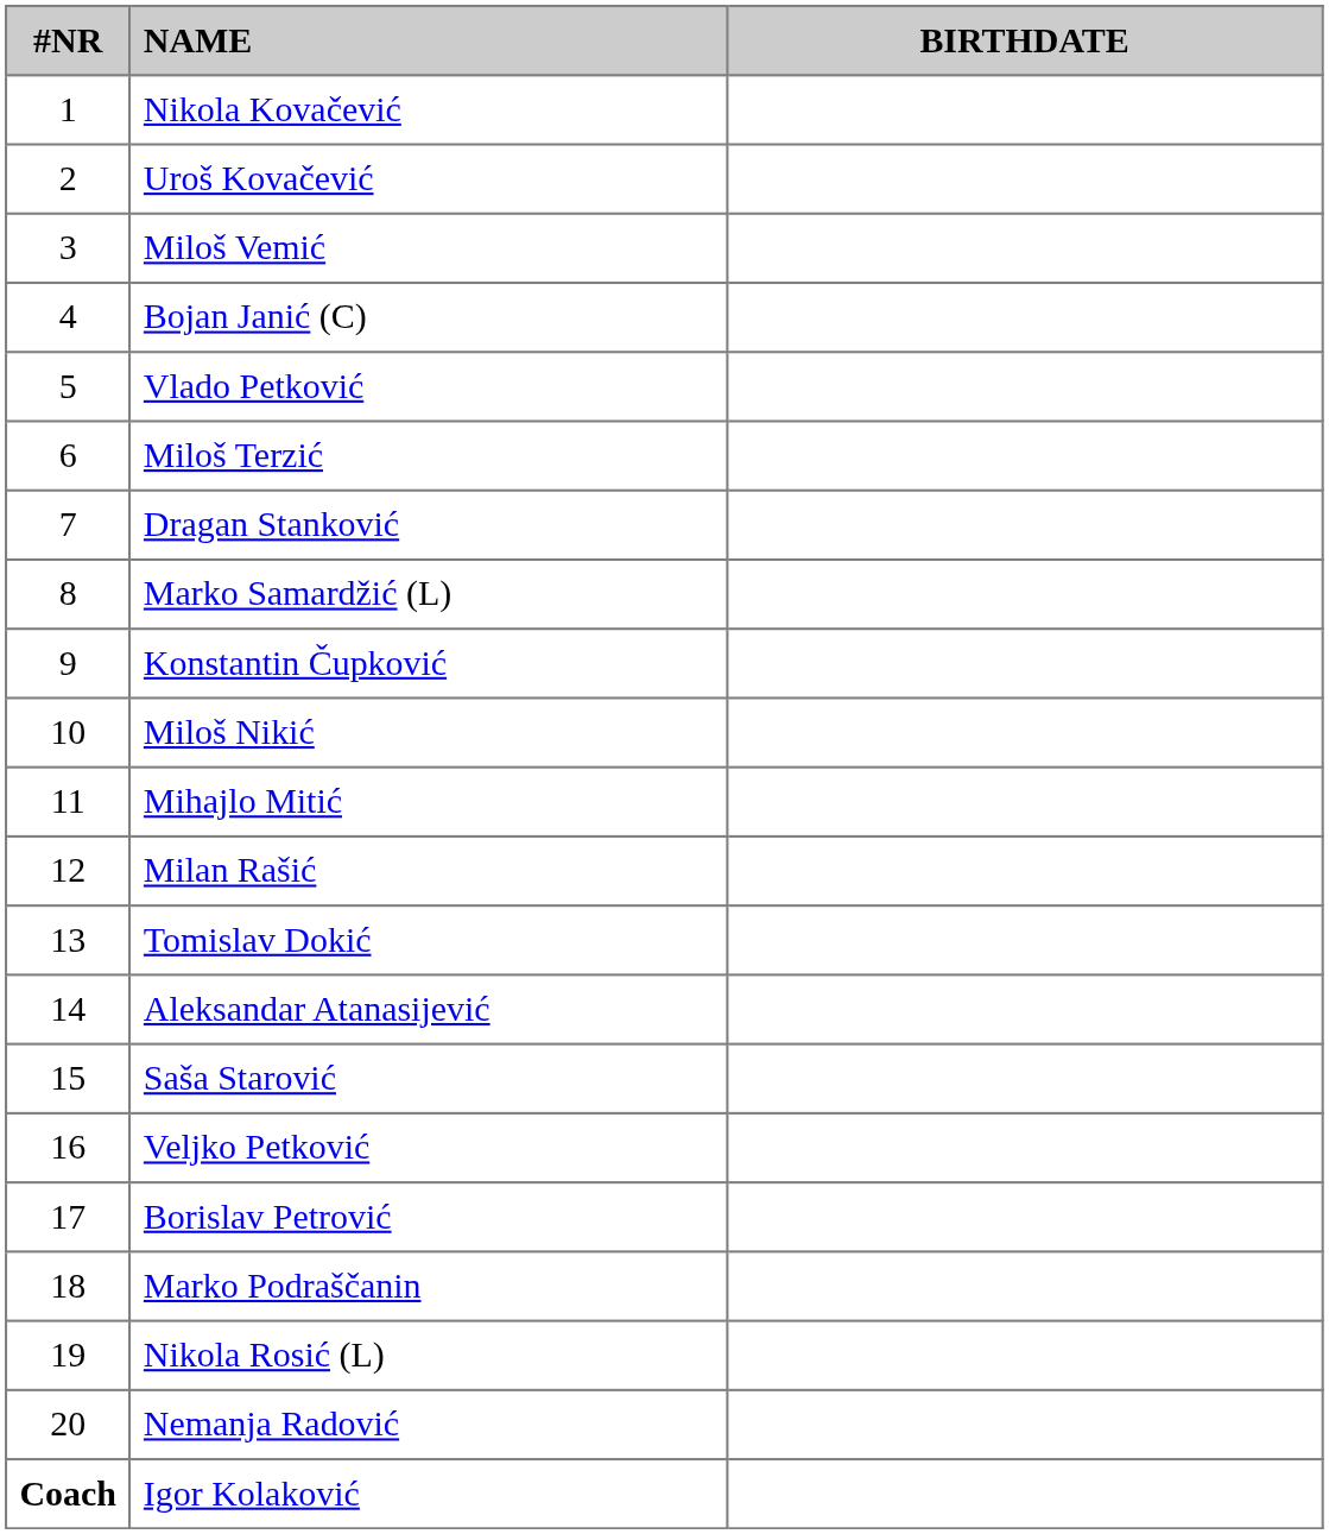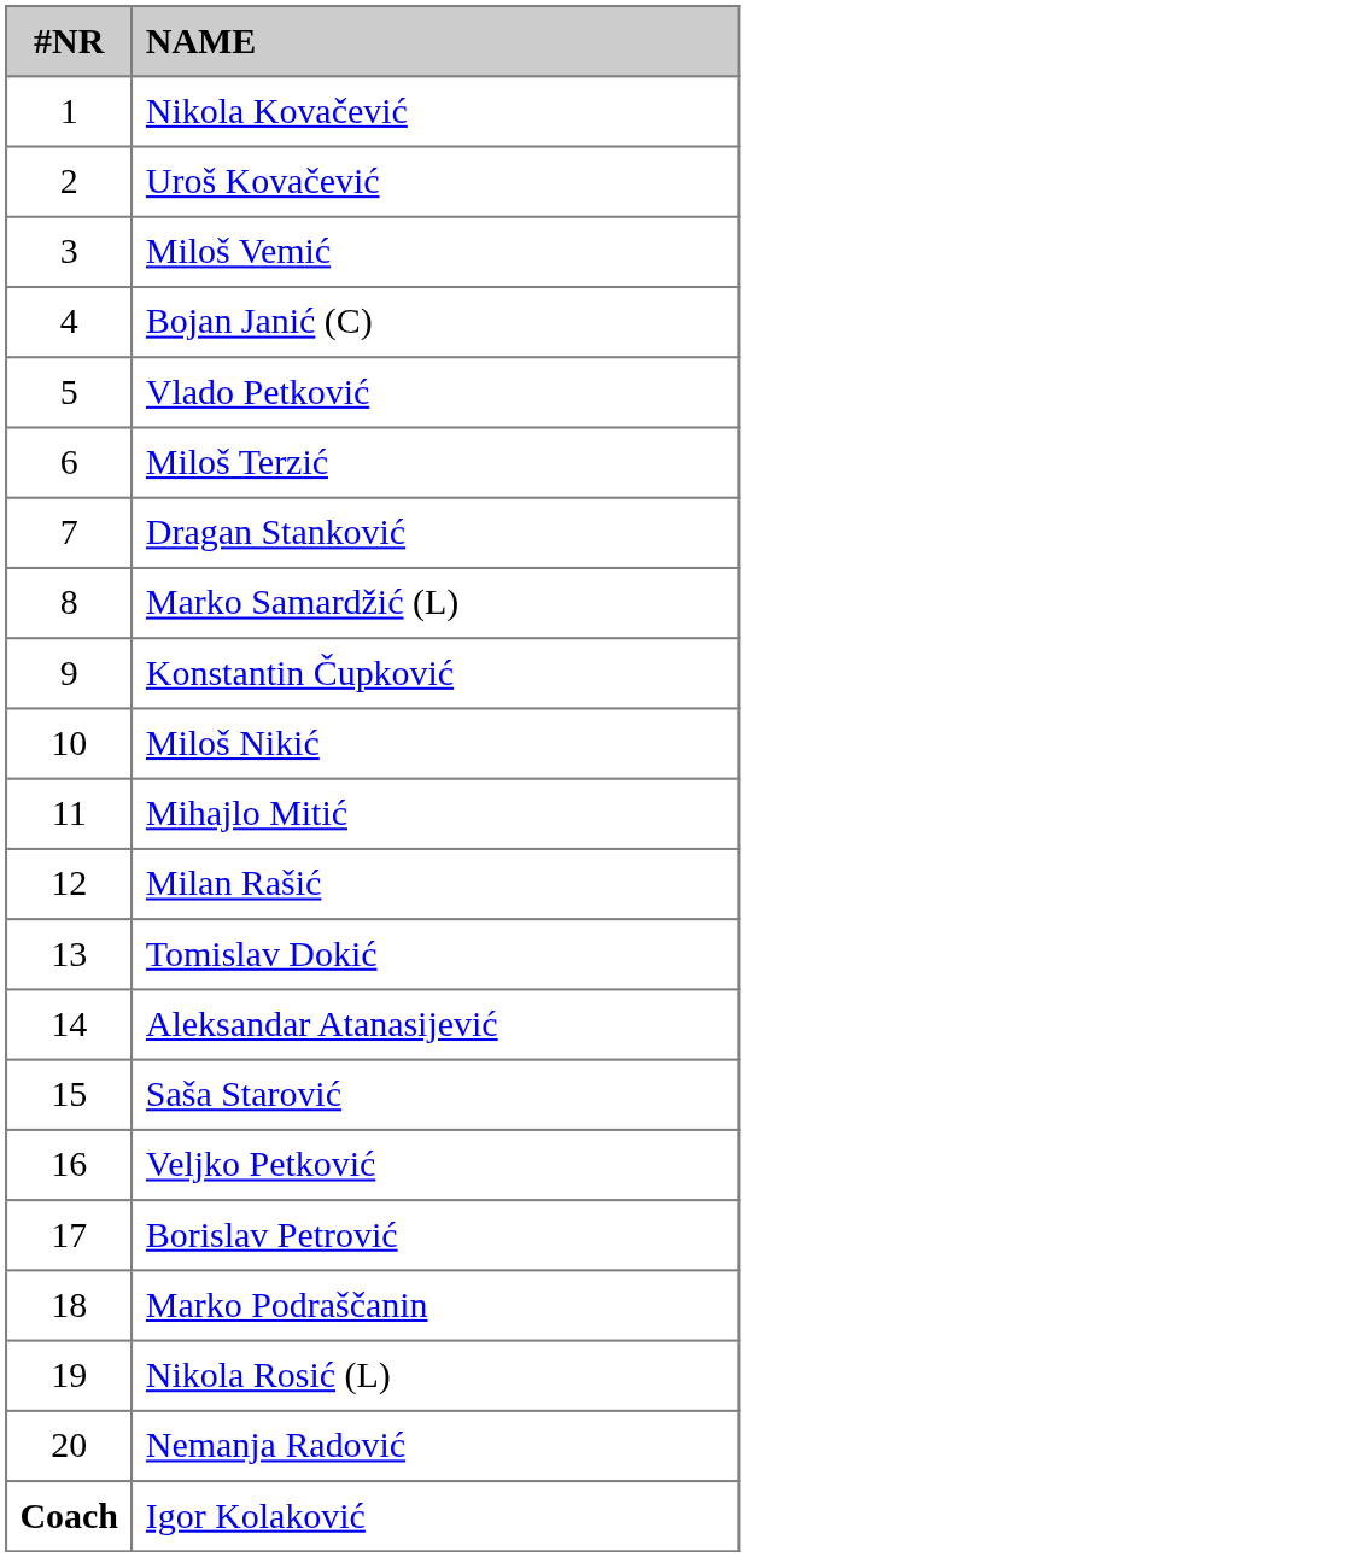 <table border="1" cellspacing="2" cellpadding="5" style="border-collapse: collapse; font-size: 90%;">
 <tr style="background:#ccc;">
 <th>#NR</th>
 <th style="text-align:left; width:16em;">NAME</th>
-<th style="text-align:center; width:16em;">BIRTHDATE</th>
 </tr>
 <tr>
 <td style="text-align:center;">1</td>
 <td><a href='#'>Nikola Kovačević</a></td>
-<td align="center"></td>
 </tr>
 <tr>
 <td style="text-align:center;">2</td>
 <td><a href='#'>Uroš Kovačević</a></td>
-<td align="center"></td>
 </tr>
 <tr>
 <td style="text-align:center;">3</td>
 <td><a href='#'>Miloš Vemić</a></td>
-<td align="center"></td>
 </tr>
 <tr>
 <td style="text-align:center;">4</td>
 <td><a href='#'>Bojan Janić</a> (C)</td>
-<td align="center"></td>
 </tr>
 <tr>
 <td style="text-align:center;">5</td>
 <td><a href='#'>Vlado Petković</a></td>
-<td align="center"></td>
 </tr>
 <tr>
 <td style="text-align:center;">6</td>
 <td><a href='#'>Miloš Terzić</a></td>
-<td align="center"></td>
 </tr>
 <tr>
 <td style="text-align:center;">7</td>
 <td><a href='#'>Dragan Stanković</a></td>
-<td align="center"></td>
 </tr>
 <tr>
 <td style="text-align:center;">8</td>
 <td><a href='#'>Marko Samardžić</a> (L)</td>
-<td align="center"></td>
 </tr>
 <tr>
 <td style="text-align:center;">9</td>
 <td><a href='#'>Konstantin Čupković</a></td>
-<td align="center"></td>
 </tr>
 <tr>
 <td style="text-align:center;">10</td>
 <td><a href='#'>Miloš Nikić</a></td>
-<td align="center"></td>
 </tr>
 <tr>
 <td style="text-align:center;">11</td>
 <td><a href='#'>Mihajlo Mitić</a></td>
-<td align="center"></td>
 </tr>
 <tr>
 <td style="text-align:center;">12</td>
 <td><a href='#'>Milan Rašić</a></td>
-<td align="center"></td>
 </tr>
 <tr>
 <td style="text-align:center;">13</td>
 <td><a href='#'>Tomislav Dokić</a></td>
-<td align="center"></td>
 </tr>
 <tr>
 <td style="text-align:center;">14</td>
 <td><a href='#'>Aleksandar Atanasijević</a></td>
-<td align="center"></td>
 </tr>
 <tr>
 <td style="text-align:center;">15</td>
 <td><a href='#'>Saša Starović</a></td>
-<td align="center"></td>
 </tr>
 <tr>
 <td style="text-align:center;">16</td>
 <td><a href='#'>Veljko Petković</a></td>
-<td align="center"></td>
 </tr>
 <tr>
 <td style="text-align:center;">17</td>
 <td><a href='#'>Borislav Petrović</a></td>
-<td align="center"></td>
 </tr>
 <tr>
 <td style="text-align:center;">18</td>
 <td><a href='#'>Marko Podraščanin</a></td>
-<td align="center"></td>
 </tr>
 <tr>
 <td style="text-align:center;">19</td>
 <td><a href='#'>Nikola Rosić</a> (L)</td>
-<td align="center"></td>
 </tr>
 <tr>
 <td style="text-align:center;">20</td>
 <td><a href='#'>Nemanja Radović</a></td>
-<td align="center"></td>
 </tr>
 <tr>
 <td style="text-align:center;"><strong>Coach</strong></td>
 <td><a href='#'>Igor Kolaković</a></td>
-<td align="center"></td>
 </tr>
 </table>
